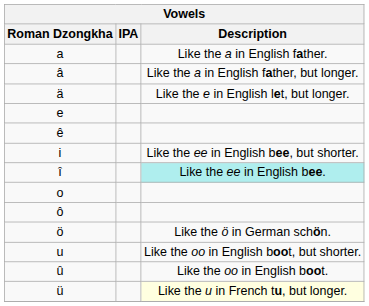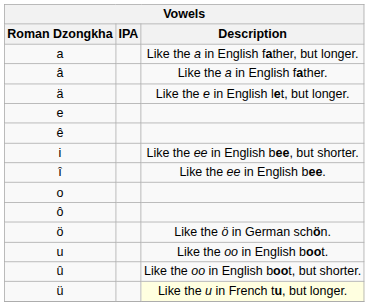 <table class="wikitable" style="text-align:center;">
 <tr>
 <th colspan=5>Vowels</th>
 </tr>
 <tr>
 <th>Roman Dzongkha</th>
 <th>IPA</th>
 <th>Description</th>
 </tr>
 <tr>
 <td>a</td>
 <td><a href='#'></a></td>
-<td>Like the <em>a</em> in English f<strong>a</strong>ther.</td>
+<td>Like the <em>a</em> in English f<strong>a</strong>ther, but longer.</td>
 </tr>
 <tr>
 <td>â</td>
 <td><a href='#'></a></td>
-<td>Like the <em>a</em> in English f<strong>a</strong>ther, but longer.</td>
+<td>Like the <em>a</em> in English f<strong>a</strong>ther.</td>
 </tr>
 <tr>
 <td>ä</td>
 <td><a href='#'></a></td>
 <td>Like the <em>e</em> in English l<strong>e</strong>t, but longer.</td>
 </tr>
 <tr>
 <td>e</td>
 <td><a href='#'></a></td>
 <td></td>
 </tr>
 <tr>
 <td>ê</td>
 <td><a href='#'></a></td>
 <td></td>
 </tr>
 <tr>
 <td>i</td>
 <td><a href='#'></a></td>
 <td>Like the <em>ee</em> in English b<strong>ee</strong>, but shorter.</td>
 </tr>
 <tr>
 <td>î</td>
 <td><a href='#'></a></td>
-<td style="background: paleturquoise;">Like the <em>ee</em> in English b<strong>ee</strong>.</td>
+<td>Like the <em>ee</em> in English b<strong>ee</strong>.</td>
 </tr>
 <tr>
 <td>o</td>
 <td><a href='#'></a></td>
 <td></td>
 </tr>
 <tr>
 <td>ô</td>
 <td><a href='#'></a></td>
 <td></td>
 </tr>
 <tr>
 <td>ö</td>
 <td><a href='#'></a></td>
 <td>Like the <em>ö</em> in German sch<strong>ö</strong>n.</td>
 </tr>
 <tr>
 <td>u</td>
 <td><a href='#'></a></td>
-<td>Like the <em>oo</em> in English b<strong>oo</strong>t, but shorter.</td>
+<td>Like the <em>oo</em> in English b<strong>oo</strong>t.</td>
 </tr>
 <tr>
 <td>û</td>
 <td><a href='#'></a></td>
-<td>Like the <em>oo</em> in English b<strong>oo</strong>t.</td>
+<td>Like the <em>oo</em> in English b<strong>oo</strong>t, but shorter.</td>
 </tr>
 <tr>
 <td>ü</td>
 <td><a href='#'></a></td>
 <td style="background: lightyellow;">Like the <em>u</em> in French t<strong>u</strong>, but longer.</td>
 </tr>
 <tr>
 </tr>
 </table>
